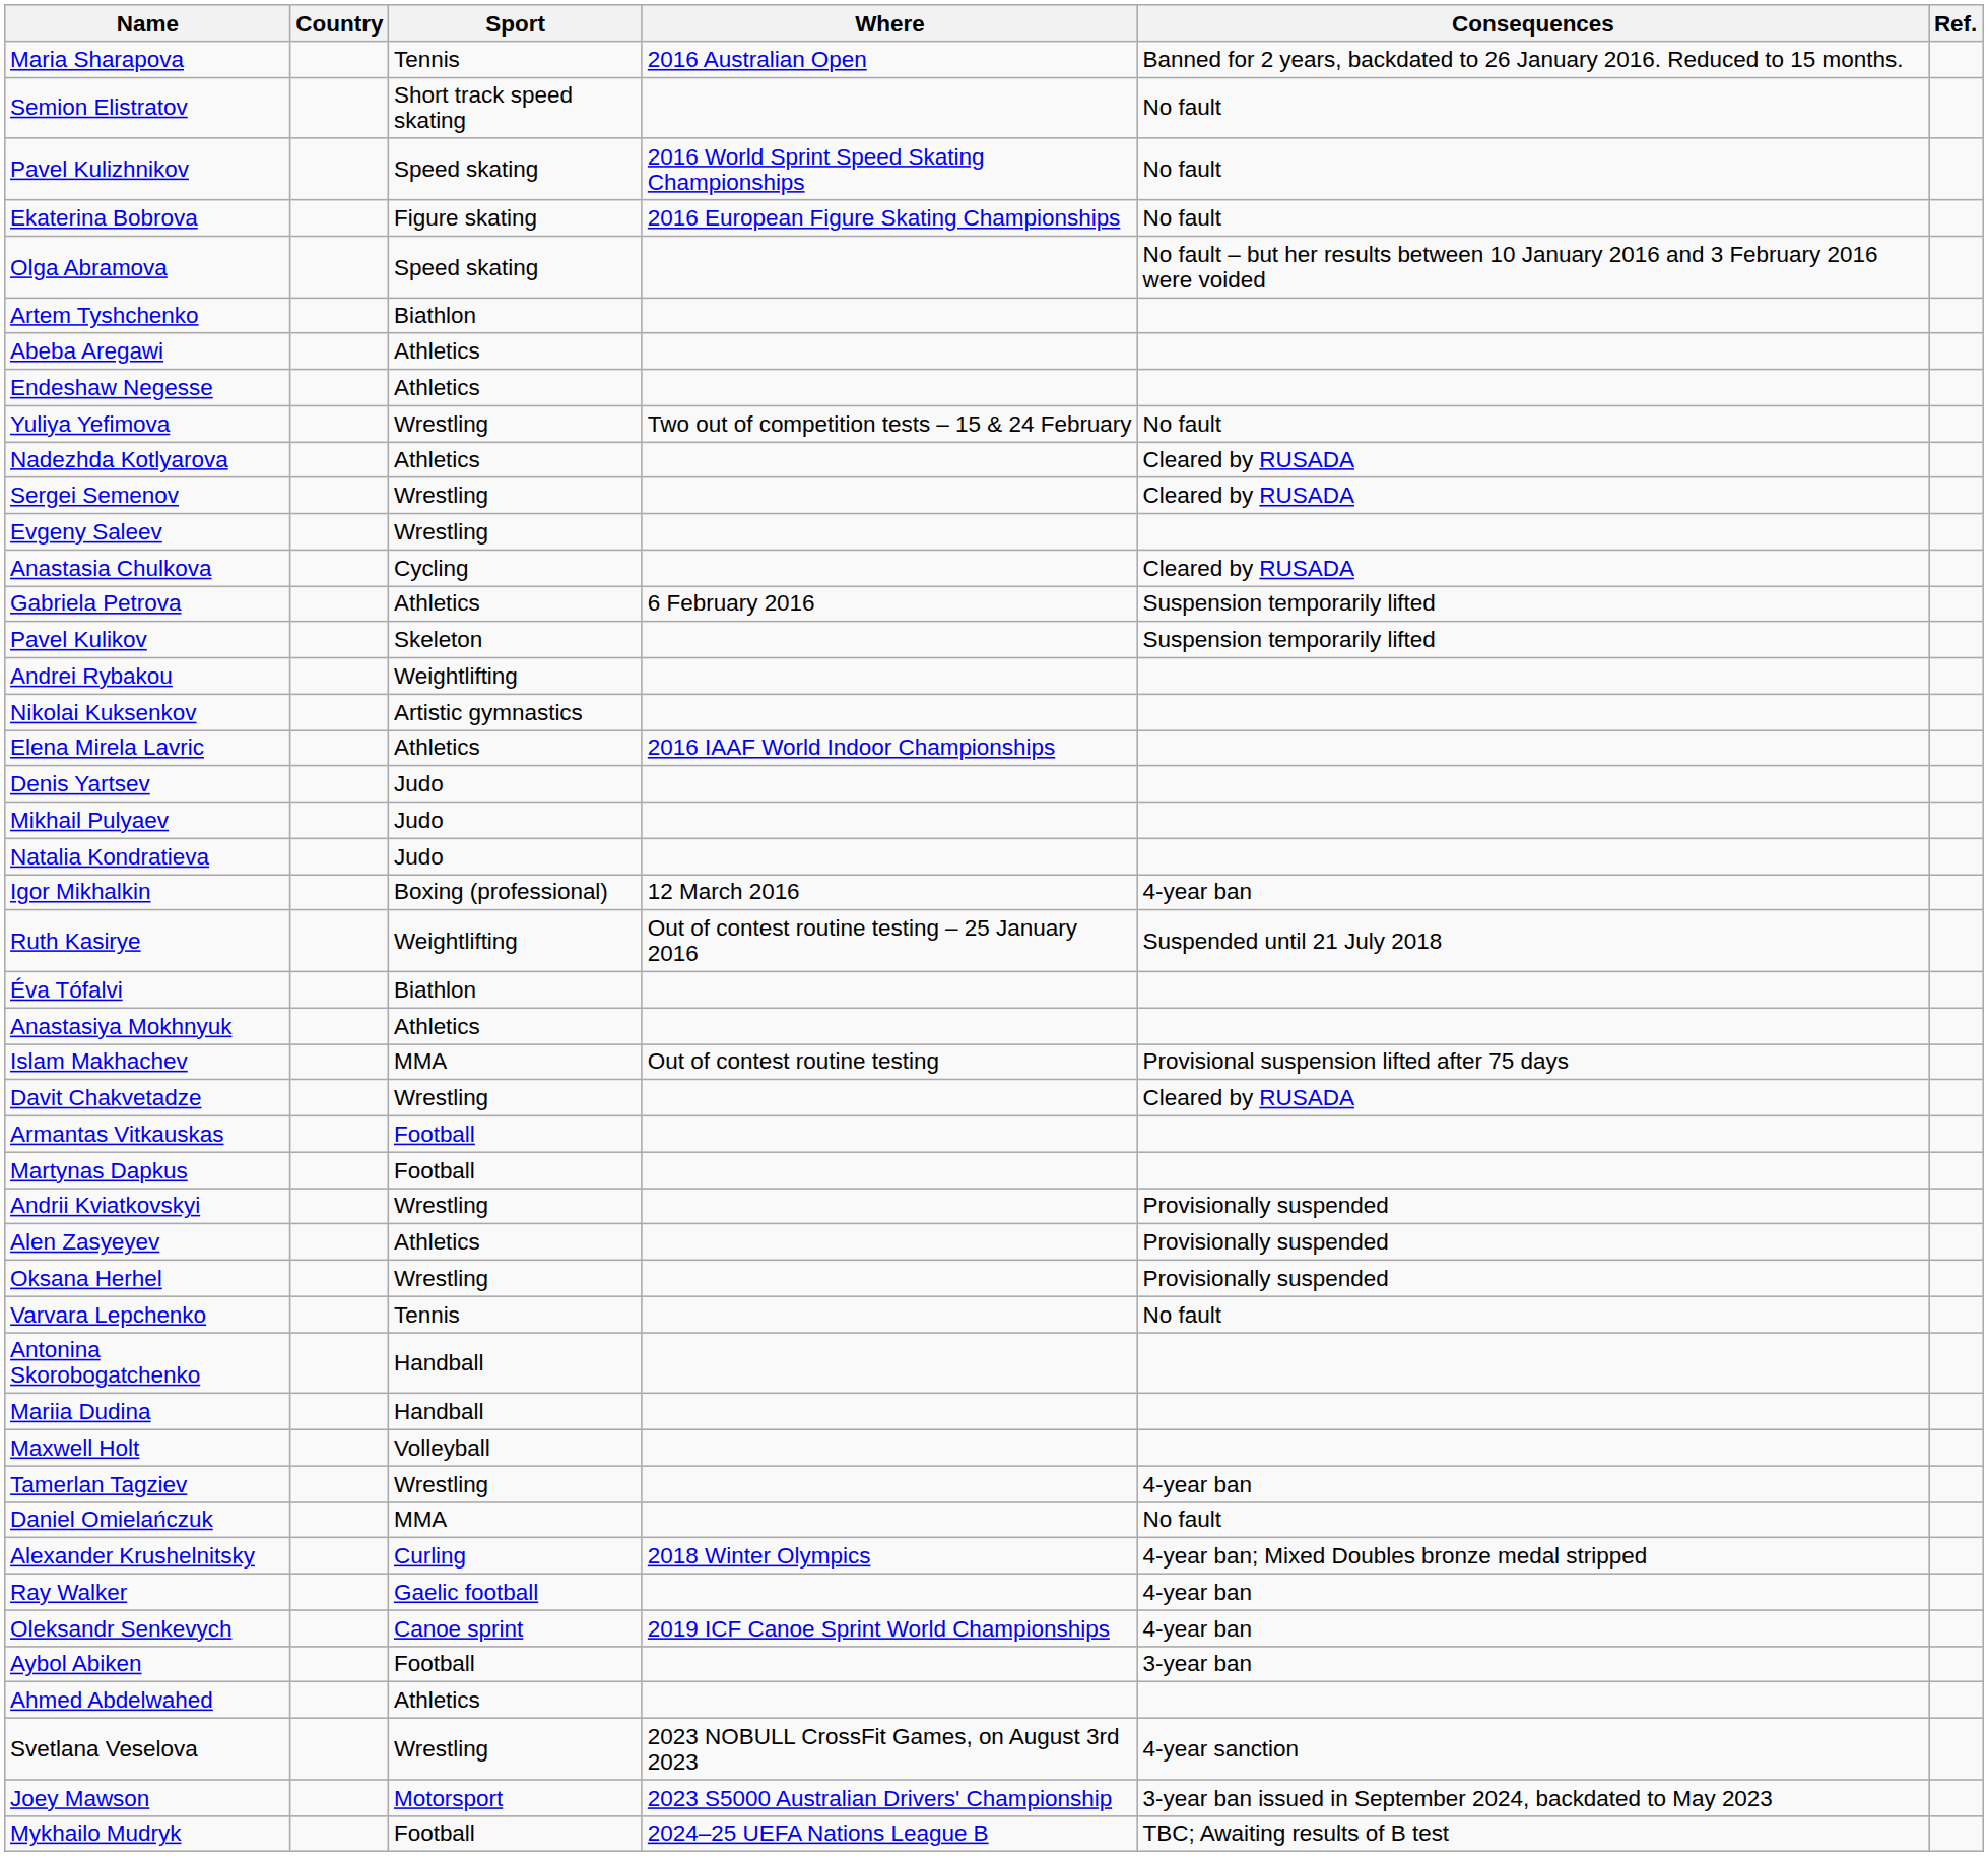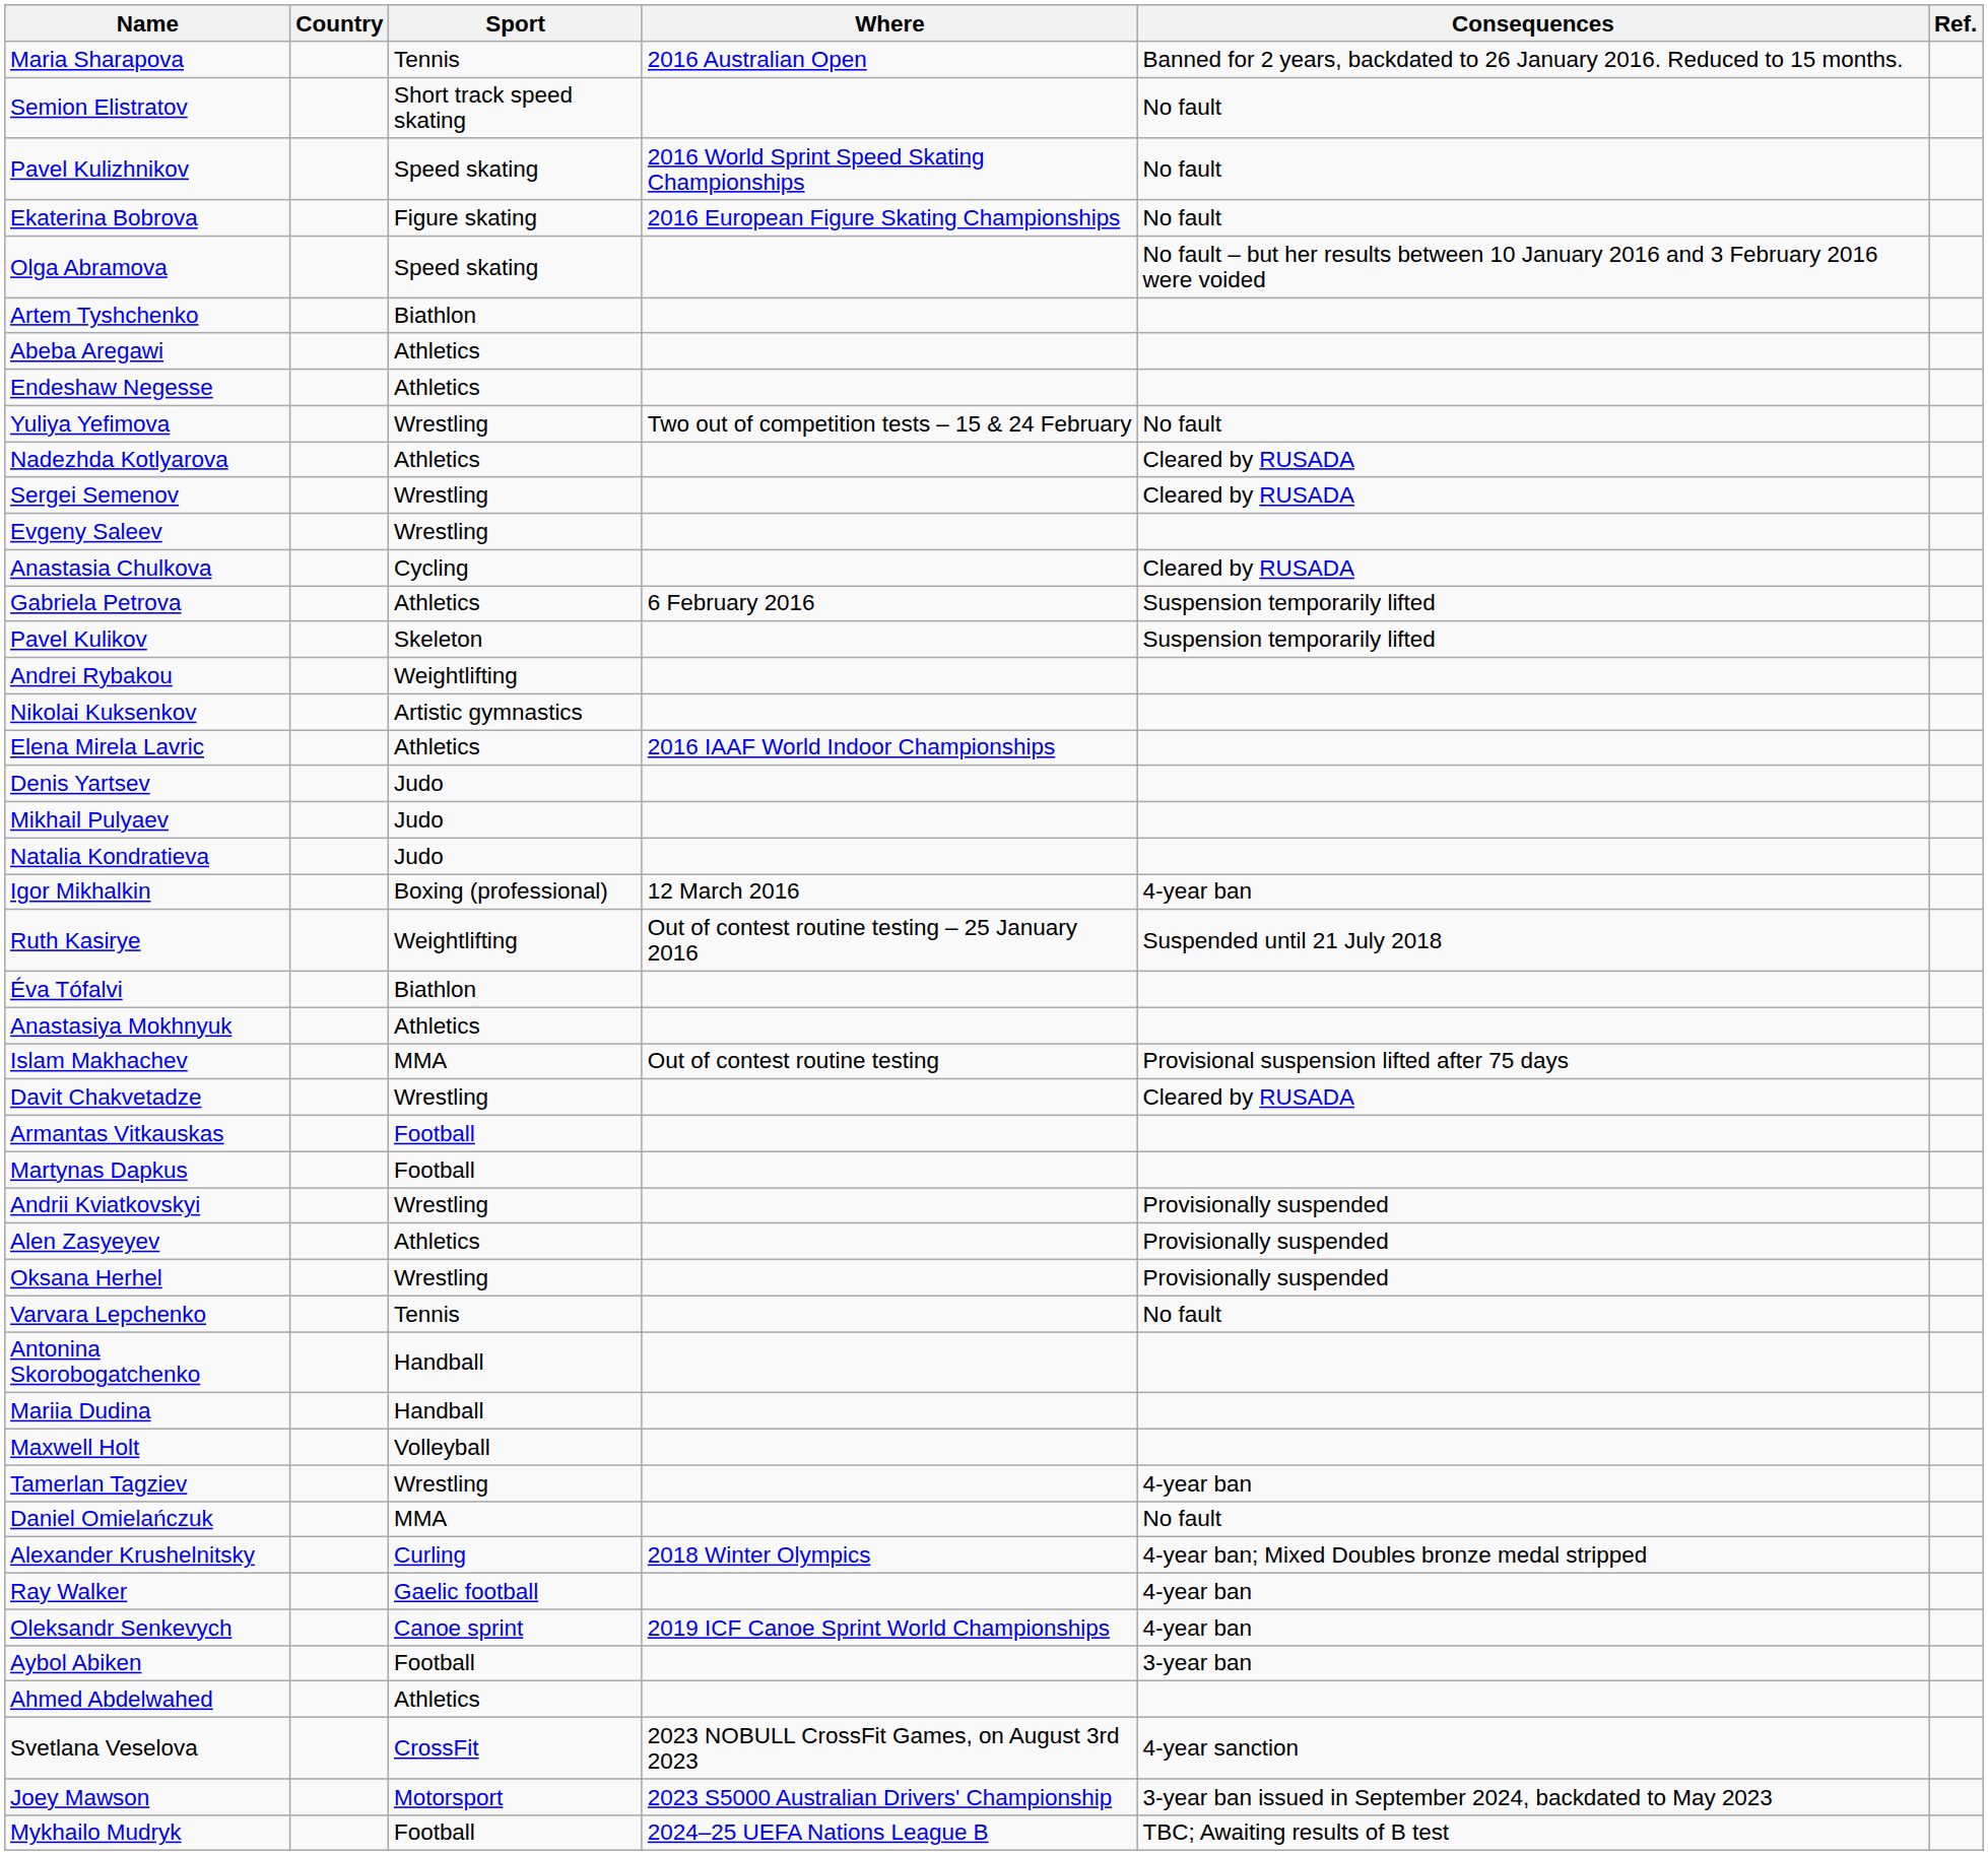 <table class="wikitable sortable" style="font-size:90%">
 <tr>
 <th>Name</th>
 <th>Country</th>
 <th>Sport</th>
 <th>Where</th>
 <th>Consequences</th>
 <th>Ref.</th>
 </tr>
 <tr>
 <td><a href='#'>Maria Sharapova</a></td>
 <td></td>
 <td>Tennis</td>
 <td><a href='#'>2016 Australian Open</a></td>
 <td>Banned for 2 years, backdated to 26 January 2016. Reduced to 15 months.</td>
 <td></td>
 </tr>
 <tr>
 <td><a href='#'>Semion Elistratov</a></td>
 <td></td>
 <td>Short track speed skating</td>
 <td></td>
 <td>No fault</td>
 <td></td>
 </tr>
 <tr>
 <td><a href='#'>Pavel Kulizhnikov</a></td>
 <td></td>
 <td>Speed skating</td>
 <td><a href='#'>2016 World Sprint Speed Skating Championships</a></td>
 <td>No fault</td>
 <td></td>
 </tr>
 <tr>
 <td><a href='#'>Ekaterina Bobrova</a></td>
 <td></td>
 <td>Figure skating</td>
 <td><a href='#'>2016 European Figure Skating Championships</a></td>
 <td>No fault</td>
 <td></td>
 </tr>
 <tr>
 <td><a href='#'>Olga Abramova</a></td>
 <td></td>
 <td>Speed skating</td>
 <td></td>
 <td>No fault – but her results between 10 January 2016 and 3 February 2016 were voided</td>
 <td></td>
 </tr>
 <tr>
 <td><a href='#'>Artem Tyshchenko</a></td>
 <td></td>
 <td>Biathlon</td>
 <td></td>
 <td></td>
 <td></td>
 </tr>
 <tr>
 <td><a href='#'>Abeba Aregawi</a></td>
 <td></td>
 <td>Athletics</td>
 <td></td>
 <td></td>
 <td></td>
 </tr>
 <tr>
 <td><a href='#'>Endeshaw Negesse</a></td>
 <td nowrap="nowrap"></td>
 <td>Athletics</td>
 <td></td>
 <td></td>
 <td></td>
 </tr>
 <tr>
 <td><a href='#'>Yuliya Yefimova</a></td>
 <td></td>
 <td>Wrestling</td>
 <td>Two out of competition tests – 15 & 24 February</td>
 <td>No fault</td>
 <td></td>
 </tr>
 <tr>
 <td><a href='#'>Nadezhda Kotlyarova</a></td>
 <td></td>
 <td>Athletics</td>
 <td></td>
 <td>Cleared by <a href='#'>RUSADA</a></td>
 <td></td>
 </tr>
 <tr>
 <td><a href='#'>Sergei Semenov</a></td>
 <td></td>
 <td>Wrestling</td>
 <td></td>
 <td>Cleared by <a href='#'>RUSADA</a></td>
 <td></td>
 </tr>
 <tr>
 <td><a href='#'>Evgeny Saleev</a></td>
 <td></td>
 <td>Wrestling</td>
 <td></td>
 <td></td>
 <td></td>
 </tr>
 <tr>
 <td><a href='#'>Anastasia Chulkova</a></td>
 <td></td>
 <td>Cycling</td>
 <td></td>
 <td>Cleared by <a href='#'>RUSADA</a></td>
 <td></td>
 </tr>
 <tr>
 <td><a href='#'>Gabriela Petrova</a></td>
 <td></td>
 <td>Athletics</td>
 <td>6 February 2016</td>
 <td>Suspension temporarily lifted</td>
 <td></td>
 </tr>
 <tr>
 <td><a href='#'>Pavel Kulikov</a></td>
 <td></td>
 <td>Skeleton</td>
 <td></td>
 <td>Suspension temporarily lifted</td>
 <td></td>
 </tr>
 <tr>
 <td><a href='#'>Andrei Rybakou</a></td>
 <td></td>
 <td>Weightlifting</td>
 <td></td>
 <td></td>
 <td></td>
 </tr>
 <tr>
 <td><a href='#'>Nikolai Kuksenkov</a></td>
 <td></td>
 <td>Artistic gymnastics</td>
 <td></td>
 <td></td>
 <td></td>
 </tr>
 <tr>
 <td><a href='#'>Elena Mirela Lavric</a></td>
 <td></td>
 <td>Athletics</td>
 <td><a href='#'>2016 IAAF World Indoor Championships</a></td>
 <td></td>
 <td></td>
 </tr>
 <tr>
 <td><a href='#'>Denis Yartsev</a></td>
 <td></td>
 <td>Judo</td>
 <td></td>
 <td></td>
 <td></td>
 </tr>
 <tr>
 <td><a href='#'>Mikhail Pulyaev</a></td>
 <td></td>
 <td>Judo</td>
 <td></td>
 <td></td>
 <td></td>
 </tr>
 <tr>
 <td><a href='#'>Natalia Kondratieva</a></td>
 <td></td>
 <td>Judo</td>
 <td></td>
 <td></td>
 <td></td>
 </tr>
 <tr>
 <td><a href='#'>Igor Mikhalkin</a></td>
 <td></td>
 <td>Boxing (professional)</td>
 <td>12 March 2016</td>
 <td>4-year ban</td>
 <td></td>
 </tr>
 <tr>
 <td><a href='#'>Ruth Kasirye</a></td>
 <td></td>
 <td>Weightlifting</td>
 <td>Out of contest routine testing – 25 January 2016</td>
 <td>Suspended until 21 July 2018</td>
 <td></td>
 </tr>
 <tr>
 <td><a href='#'>Éva Tófalvi</a></td>
 <td></td>
 <td>Biathlon</td>
 <td></td>
 <td></td>
 <td></td>
 </tr>
 <tr>
 <td><a href='#'>Anastasiya Mokhnyuk</a></td>
 <td></td>
 <td>Athletics</td>
 <td></td>
 <td></td>
 <td></td>
 </tr>
 <tr>
 <td><a href='#'>Islam Makhachev</a></td>
 <td></td>
 <td>MMA</td>
 <td>Out of contest routine testing</td>
 <td>Provisional suspension lifted after 75 days</td>
 <td></td>
 </tr>
 <tr>
 <td><a href='#'>Davit Chakvetadze</a></td>
 <td></td>
 <td>Wrestling</td>
 <td></td>
 <td>Cleared by <a href='#'>RUSADA</a></td>
 <td></td>
 </tr>
 <tr>
 <td><a href='#'>Armantas Vitkauskas</a></td>
 <td></td>
 <td><a href='#'>Football</a></td>
 <td></td>
 <td></td>
 <td></td>
 </tr>
 <tr>
 <td><a href='#'>Martynas Dapkus</a></td>
 <td></td>
 <td>Football</td>
 <td></td>
 <td></td>
 <td></td>
 </tr>
 <tr>
 <td><a href='#'>Andrii Kviatkovskyi</a></td>
 <td></td>
 <td>Wrestling</td>
 <td></td>
 <td>Provisionally suspended</td>
 <td></td>
 </tr>
 <tr>
 <td><a href='#'>Alen Zasyeyev</a></td>
 <td></td>
 <td>Athletics</td>
 <td></td>
 <td>Provisionally suspended</td>
 <td></td>
 </tr>
 <tr>
 <td><a href='#'>Oksana Herhel</a></td>
 <td></td>
 <td>Wrestling</td>
 <td></td>
 <td>Provisionally suspended</td>
 <td></td>
 </tr>
 <tr>
 <td><a href='#'>Varvara Lepchenko</a></td>
 <td></td>
 <td>Tennis</td>
 <td></td>
 <td>No fault</td>
 <td></td>
 </tr>
 <tr>
 <td><a href='#'>Antonina Skorobogatchenko</a></td>
 <td></td>
 <td>Handball</td>
 <td></td>
 <td></td>
 <td></td>
 </tr>
 <tr>
 <td><a href='#'>Mariia Dudina</a></td>
 <td></td>
 <td>Handball</td>
 <td></td>
 <td></td>
 <td></td>
 </tr>
 <tr>
 <td><a href='#'>Maxwell Holt</a></td>
 <td></td>
 <td>Volleyball</td>
 <td></td>
 <td></td>
 <td></td>
 </tr>
 <tr>
 <td><a href='#'>Tamerlan Tagziev</a></td>
 <td></td>
 <td>Wrestling</td>
 <td></td>
 <td>4-year ban</td>
 <td></td>
 </tr>
 <tr>
 <td><a href='#'>Daniel Omielańczuk</a></td>
 <td></td>
 <td>MMA</td>
 <td></td>
 <td>No fault</td>
 <td></td>
 </tr>
 <tr>
 <td><a href='#'>Alexander Krushelnitsky</a></td>
 <td></td>
 <td><a href='#'>Curling</a></td>
 <td><a href='#'>2018 Winter Olympics</a></td>
 <td>4-year ban; Mixed Doubles bronze medal stripped</td>
 <td></td>
 </tr>
 <tr>
 <td><a href='#'>Ray Walker</a></td>
 <td></td>
 <td><a href='#'>Gaelic football</a></td>
 <td></td>
 <td>4-year ban</td>
 <td></td>
 </tr>
 <tr>
 <td><a href='#'>Oleksandr Senkevych</a></td>
 <td></td>
 <td><a href='#'>Canoe sprint</a></td>
 <td><a href='#'>2019 ICF Canoe Sprint World Championships</a></td>
 <td>4-year ban</td>
 <td></td>
 </tr>
 <tr>
 <td><a href='#'>Aybol Abiken</a></td>
 <td></td>
 <td>Football</td>
 <td></td>
 <td>3-year ban</td>
 <td></td>
 </tr>
 <tr>
 <td><a href='#'>Ahmed Abdelwahed</a></td>
 <td></td>
 <td>Athletics</td>
 <td></td>
 <td></td>
 <td></td>
 </tr>
 <tr>
 <td>Svetlana Veselova</td>
 <td></td>
-<td>Wrestling</td>
+<td><a href='#'>CrossFit</a></td>
 <td>2023 NOBULL CrossFit Games, on August 3rd 2023</td>
 <td>4-year sanction</td>
 <td></td>
 </tr>
 <tr>
 <td><a href='#'>Joey Mawson</a></td>
 <td></td>
 <td><a href='#'>Motorsport</a></td>
 <td><a href='#'>2023 S5000 Australian Drivers' Championship</a></td>
 <td>3-year ban issued in September 2024, backdated to May 2023</td>
 <td></td>
 </tr>
 <tr>
 <td><a href='#'>Mykhailo Mudryk</a></td>
 <td></td>
 <td>Football</td>
 <td><a href='#'>2024–25 UEFA Nations League B</a></td>
 <td>TBC; Awaiting results of B test</td>
 <td></td>
 </tr>
 </table>
